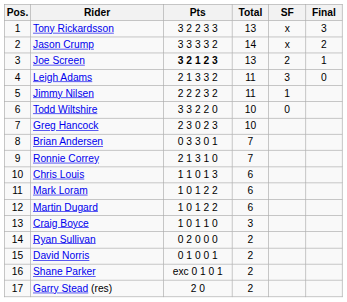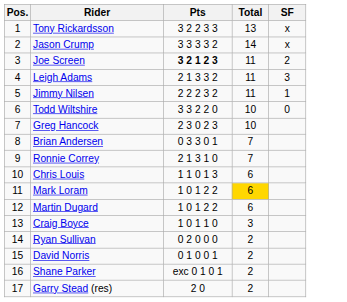 <table class=wikitable>
 <tr>
 <th width=25px>Pos.</th>
 <th width=200px>Rider</th>
 <th width=100px>Pts</th>
 <th width=50px>Total</th>
 <th width=50px>SF</th>
-<th width=50px>Final</th>
 </tr>
 <tr align=center >
 <td>1</td>
 <td align=left> <a href='#'>Tony Rickardsson</a></td>
 <td>3	2	2	3	3</td>
 <td>13</td>
 <td>x</td>
-<td>3</td>
 </tr>
 <tr align=center>
 <td>2</td>
 <td align=left> <a href='#'>Jason Crump</a></td>
 <td>3	3	3	3	2</td>
 <td>14</td>
 <td>x</td>
-<td>2</td>
 </tr>
 <tr align=center>
 <td>3</td>
 <td align=left> <a href='#'>Joe Screen</a></td>
 <td><strong>3	2	1	2	3</strong></td>
-<td>13</td>
+<td>11</td>
 <td>2</td>
-<td>1</td>
 </tr>
 <tr align=center>
 <td>4</td>
 <td align=left>  <a href='#'>Leigh Adams</a></td>
 <td>2	1	3	3	2</td>
 <td>11</td>
 <td>3</td>
-<td>0</td>
 </tr>
 <tr align=center>
 <td>5</td>
 <td align=left> <a href='#'>Jimmy Nilsen</a></td>
 <td>2	2	2	3	2</td>
 <td>11</td>
 <td>1</td>
-<td></td>
 </tr>
 <tr align=center>
 <td>6</td>
 <td align=left> <a href='#'>Todd Wiltshire</a></td>
 <td>3	3	2	2	0</td>
 <td>10</td>
 <td>0</td>
-<td></td>
 </tr>
 <tr align=center>
 <td>7</td>
 <td align=left> <a href='#'>Greg Hancock</a></td>
 <td>2	3	0	2	3</td>
 <td>10</td>
-<td></td>
 <td></td>
 </tr>
 <tr align=center>
 <td>8</td>
 <td align=left> <a href='#'>Brian Andersen</a></td>
 <td>0	3	3	0	1</td>
 <td>7</td>
 <td></td>
-<td></td>
 </tr>
 <tr align=center>
 <td>9</td>
 <td align=left> <a href='#'>Ronnie Correy</a></td>
 <td>2	1	3	1	0</td>
 <td>7</td>
-<td></td>
 <td></td>
 </tr>
 <tr align=center>
 <td>10</td>
 <td align=left> <a href='#'>Chris Louis</a></td>
 <td>1	1	0	1	3</td>
 <td>6</td>
 <td></td>
-<td></td>
 </tr>
 <tr align=center>
 <td>11</td>
 <td align=left> <a href='#'>Mark Loram</a></td>
 <td>1	0	1	2	2</td>
-<td>6</td>
-<td></td>
+<td style="background: gold;">6</td>
 <td></td>
 </tr>
 <tr align=center>
 <td>12</td>
 <td align=left> <a href='#'>Martin Dugard</a></td>
 <td>1	0	1	2	2</td>
 <td>6</td>
 <td></td>
-<td></td>
 </tr>
 <tr align=center>
 <td>13</td>
 <td align=left> <a href='#'>Craig Boyce</a></td>
 <td>1	0	1	1	0</td>
 <td>3</td>
-<td></td>
 <td></td>
 </tr>
 <tr align=center>
 <td>14</td>
 <td align=left> <a href='#'>Ryan Sullivan</a></td>
 <td>0	2	0	0	0</td>
 <td>2</td>
 <td></td>
-<td></td>
 </tr>
 <tr align=center>
 <td>15</td>
 <td align=left> <a href='#'>David Norris</a></td>
 <td>0	1	0	0	1</td>
 <td>2</td>
-<td></td>
 <td></td>
 </tr>
 <tr align=center>
 <td>16</td>
 <td align=left> <a href='#'>Shane Parker</a></td>
 <td>exc	0	1	0	1</td>
 <td>2</td>
 <td></td>
-<td></td>
 </tr>
 <tr align=center>
 <td>17</td>
 <td align=left> <a href='#'>Garry Stead</a> (res)</td>
 <td>2	0</td>
 <td>2</td>
 <td></td>
-<td></td>
 </tr>
 </table>
